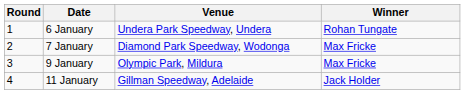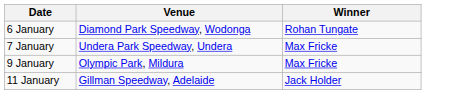 <table class="wikitable" style="font-size: 100%">
 <tr>
-<th width=30>Round</th>
 <th width=100>Date</th>
 <th width=300>Venue</th>
 <th width=200>Winner</th>
 </tr>
 <tr>
-<td>1</td>
 <td>6 January</td>
-<td><a href='#'>Undera Park Speedway</a>, <a href='#'>Undera</a></td>
+<td><a href='#'>Diamond Park Speedway</a>, <a href='#'>Wodonga</a></td>
 <td><a href='#'>Rohan Tungate</a></td>
 </tr>
 <tr>
-<td>2</td>
 <td>7 January</td>
-<td><a href='#'>Diamond Park Speedway</a>, <a href='#'>Wodonga</a></td>
+<td><a href='#'>Undera Park Speedway</a>, <a href='#'>Undera</a></td>
 <td><a href='#'>Max Fricke</a></td>
 </tr>
 <tr>
-<td>3</td>
 <td>9 January</td>
 <td><a href='#'>Olympic Park</a>, <a href='#'>Mildura</a></td>
 <td><a href='#'>Max Fricke</a></td>
 </tr>
 <tr>
-<td>4</td>
 <td>11 January</td>
 <td><a href='#'>Gillman Speedway</a>, <a href='#'>Adelaide</a></td>
 <td><a href='#'>Jack Holder</a></td>
 </tr>
 </table>
